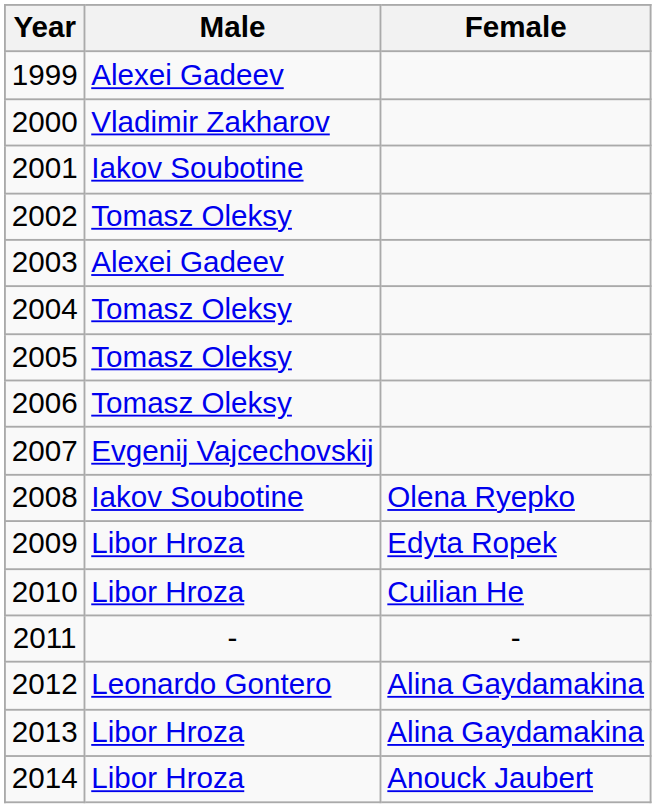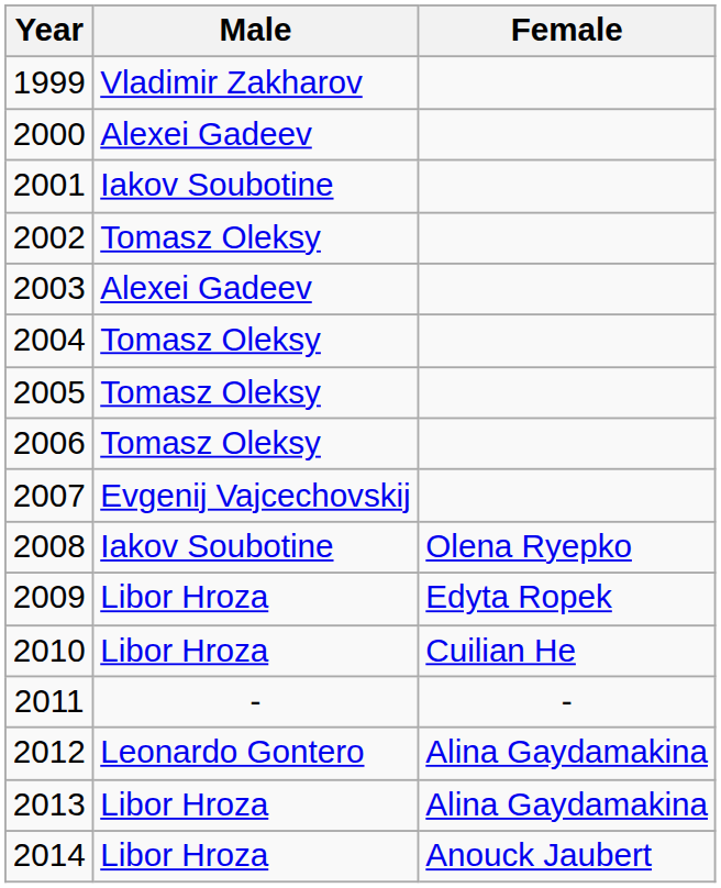 <table class="wikitable">
 <tr>
 <th>Year</th>
 <th>Male</th>
 <th>Female</th>
 </tr>
 <tr>
 <td align="center">1999</td>
-<td> <a href='#'>Alexei Gadeev</a></td>
+<td> <a href='#'>Vladimir Zakharov</a></td>
 <td></td>
 </tr>
 <tr>
 <td align="center">2000</td>
-<td> <a href='#'>Vladimir Zakharov</a></td>
+<td> <a href='#'>Alexei Gadeev</a></td>
 <td></td>
 </tr>
 <tr>
 <td align="center">2001</td>
 <td> <a href='#'>Iakov Soubotine</a></td>
 <td></td>
 </tr>
 <tr>
 <td align="center">2002</td>
 <td> <a href='#'>Tomasz Oleksy</a></td>
 <td></td>
 </tr>
 <tr>
 <td align="center">2003</td>
 <td> <a href='#'>Alexei Gadeev</a></td>
 <td></td>
 </tr>
 <tr>
 <td align="center">2004</td>
 <td> <a href='#'>Tomasz Oleksy</a></td>
 <td></td>
 </tr>
 <tr>
 <td align="center">2005</td>
 <td> <a href='#'>Tomasz Oleksy</a></td>
 <td></td>
 </tr>
 <tr>
 <td align="center">2006</td>
 <td> <a href='#'>Tomasz Oleksy</a></td>
 <td></td>
 </tr>
 <tr>
 <td align="center">2007</td>
 <td> <a href='#'>Evgenij Vajcechovskij</a></td>
 <td></td>
 </tr>
 <tr>
 <td align="center">2008</td>
 <td> <a href='#'>Iakov Soubotine</a></td>
 <td><a href='#'>Olena Ryepko</a></td>
 </tr>
 <tr>
 <td align="center">2009</td>
 <td> <a href='#'>Libor Hroza</a></td>
 <td> <a href='#'>Edyta Ropek</a></td>
 </tr>
 <tr>
 <td align="center">2010</td>
 <td> <a href='#'>Libor Hroza</a></td>
 <td> <a href='#'>Cuilian He</a></td>
 </tr>
 <tr>
 <td align="center">2011</td>
 <td align="center">-</td>
 <td align="center">-</td>
 </tr>
 <tr>
 <td align="center">2012</td>
 <td> <a href='#'>Leonardo Gontero</a></td>
 <td> <a href='#'>Alina Gaydamakina</a></td>
 </tr>
 <tr>
 <td align="center">2013</td>
 <td> <a href='#'>Libor Hroza</a></td>
 <td> <a href='#'>Alina Gaydamakina</a></td>
 </tr>
 <tr>
 <td align="center">2014</td>
 <td> <a href='#'>Libor Hroza</a></td>
 <td> <a href='#'>Anouck Jaubert</a></td>
 </tr>
 </table>
